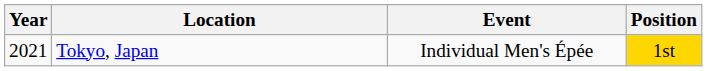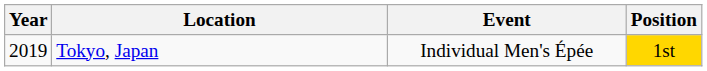 <table class="wikitable" style="text-align:center;">
 <tr>
 <th>Year</th>
 <th style="width:17em">Location</th>
 <th style="width:12em">Event</th>
 <th>Position</th>
 </tr>
 <tr>
-<td>2021</td>
+<td>2019</td>
 <td align="left"> <a href='#'>Tokyo</a>, <a href='#'>Japan</a></td>
 <td>Individual Men's Épée</td>
 <td bgcolor="gold">1st</td>
 </tr>
 </table>
